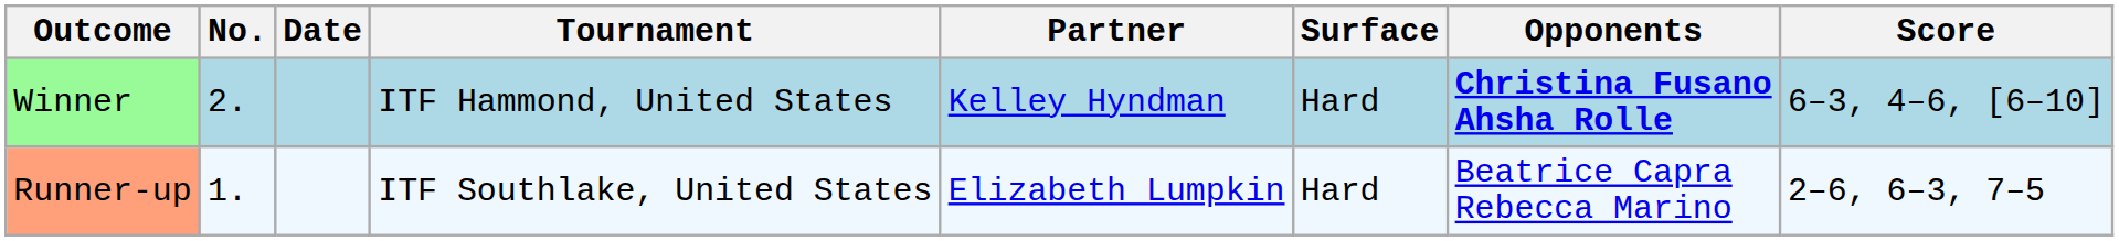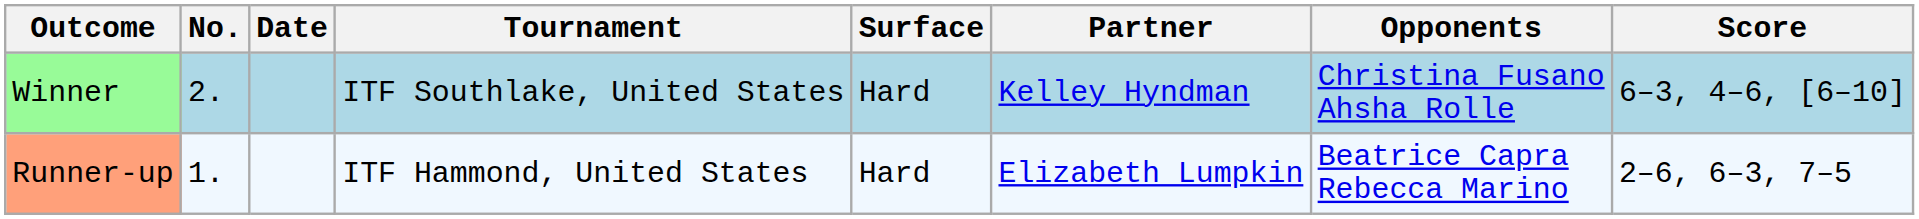 <table class="sortable wikitable" style=font-size:97%>
 <tr>
 <th>Outcome</th>
 <th>No.</th>
 <th>Date</th>
 <th>Tournament</th>
+<th>Surface</th>
 <th>Partner</th>
-<th>Surface</th>
 <th>Opponents</th>
 <th>Score</th>
 </tr>
 <tr style="background:lightblue;">
 <td style="background:#98fb98;">Winner</td>
 <td>2.</td>
 <td></td>
-<td>ITF Hammond, United States</td>
+<td>ITF Southlake, United States</td>
+<td>Hard</td>
 <td> <a href='#'>Kelley Hyndman</a></td>
-<td>Hard</td>
-<td><strong> <a href='#'>Christina Fusano</a><br> <a href='#'>Ahsha Rolle</a></strong></td>
+<td> <a href='#'>Christina Fusano</a><br> <a href='#'>Ahsha Rolle</a></td>
 <td>6–3, 4–6, [6–10]</td>
 </tr>
 <tr bgcolor="#f0f8ff">
 <td bgcolor="FFA07A">Runner-up</td>
 <td>1.</td>
 <td></td>
-<td>ITF Southlake, United States</td>
+<td>ITF Hammond, United States</td>
+<td>Hard</td>
 <td> <a href='#'>Elizabeth Lumpkin</a></td>
-<td>Hard</td>
 <td> <a href='#'>Beatrice Capra</a> <br>  <a href='#'>Rebecca Marino</a></td>
 <td>2–6, 6–3, 7–5</td>
 </tr>
 </table>
